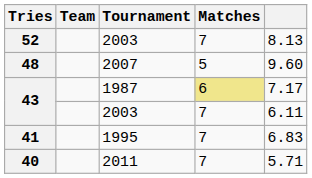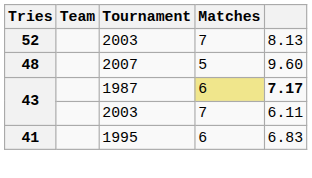 <table class="wikitable sortable">
 <tr>
 <th>Tries</th>
 <th>Team</th>
 <th>Tournament</th>
 <th>Matches</th>
 <th></th>
 </tr>
 <tr>
 <th>52</th>
 <td></td>
 <td>2003</td>
 <td>7</td>
 <td>8.13</td>
 </tr>
 <tr>
 <th>48</th>
 <td></td>
 <td>2007</td>
 <td>5</td>
 <td>9.60</td>
 </tr>
 <tr>
 <th rowspan="2">43</th>
 <td></td>
 <td>1987</td>
 <td style="background: khaki;">6</td>
-<td>7.17</td>
+<td><strong>7.17</strong></td>
 </tr>
 <tr>
 <td></td>
 <td>2003</td>
 <td>7</td>
 <td>6.11</td>
 </tr>
 <tr>
 <th>41</th>
 <td></td>
 <td>1995</td>
-<td>7</td>
+<td>6</td>
 <td>6.83</td>
 </tr>
-<tr>
-<th>40</th>
-<td></td>
-<td>2011</td>
-<td>7</td>
-<td>5.71</td>
-</tr>
 </table>
